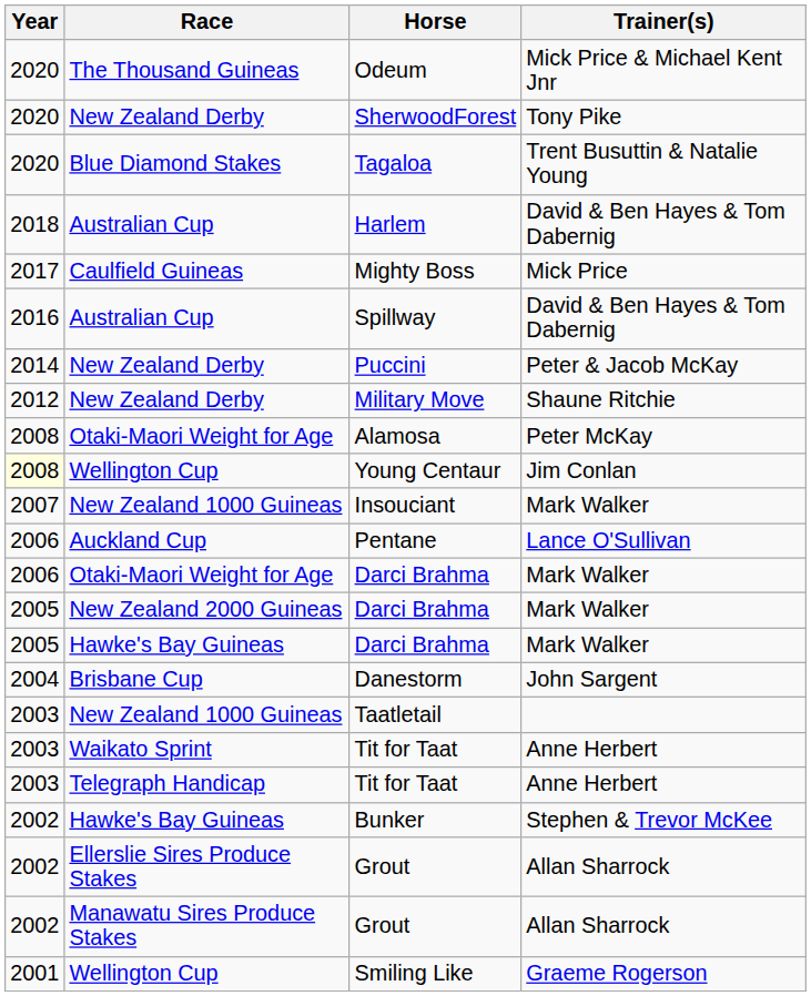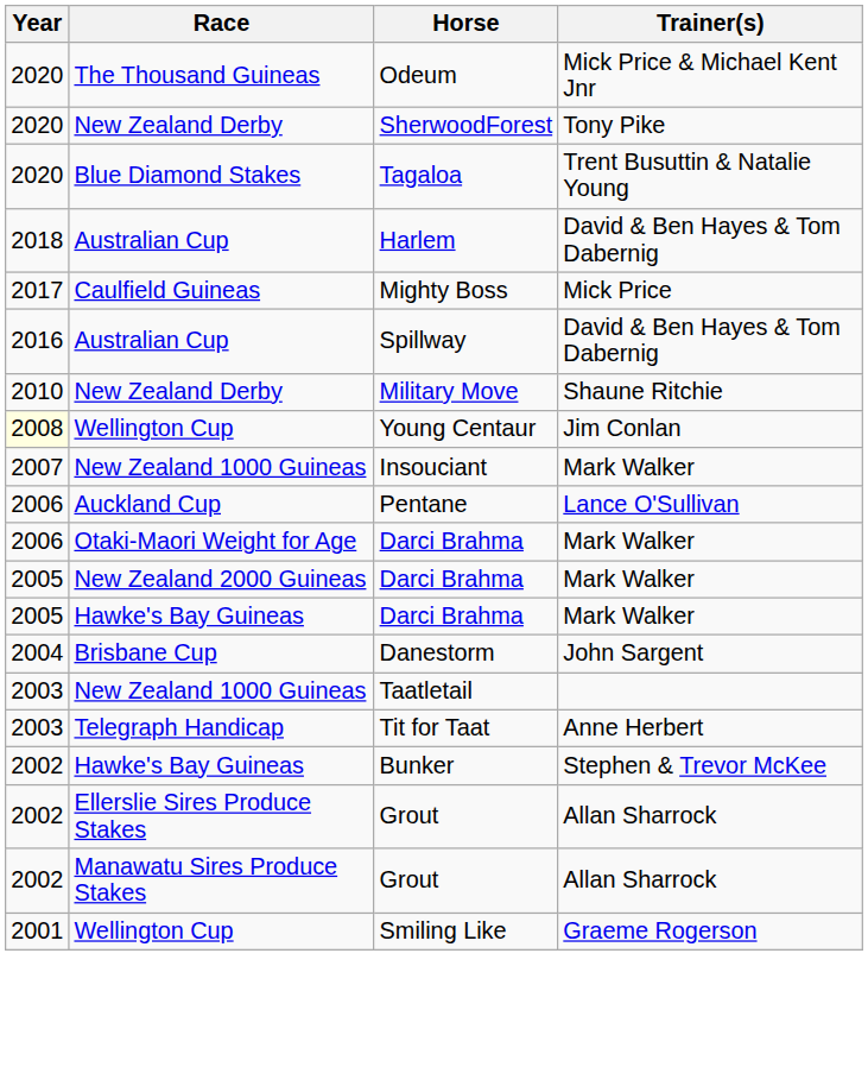 <table class="wikitable sortable">
 <tr>
 <th width="30px">Year<br></th>
 <th width="200px">Race<br></th>
 <th width="70px">Horse<br></th>
 <th width="200px">Trainer(s)<br></th>
 </tr>
 <tr>
 <td>2020</td>
 <td><a href='#'>The Thousand Guineas</a></td>
 <td>Odeum</td>
 <td>Mick Price & Michael Kent Jnr</td>
 </tr>
 <tr>
 <td>2020</td>
 <td><a href='#'>New Zealand Derby</a></td>
 <td><a href='#'> SherwoodForest</a></td>
 <td>Tony Pike</td>
 </tr>
 <tr>
 <td>2020</td>
 <td><a href='#'>Blue Diamond Stakes</a></td>
 <td><a href='#'>Tagaloa</a></td>
 <td>Trent Busuttin & Natalie Young</td>
 </tr>
 <tr>
 <td>2018</td>
 <td><a href='#'>Australian Cup</a></td>
 <td><a href='#'>Harlem</a></td>
 <td>David & Ben Hayes & Tom Dabernig</td>
 </tr>
 <tr>
 <td>2017</td>
 <td><a href='#'>Caulfield Guineas</a></td>
 <td>Mighty Boss</td>
 <td>Mick Price</td>
 </tr>
 <tr>
 <td>2016</td>
 <td><a href='#'>Australian Cup</a></td>
 <td>Spillway</td>
 <td>David & Ben Hayes & Tom Dabernig</td>
 </tr>
 <tr>
-<td>2014</td>
-<td><a href='#'>New Zealand Derby</a></td>
-<td><a href='#'>Puccini</a></td>
-<td>Peter & Jacob McKay</td>
-</tr>
-<tr>
-<td>2012</td>
+<td>2010</td>
 <td><a href='#'>New Zealand Derby</a></td>
 <td><a href='#'>Military Move</a></td>
 <td>Shaune Ritchie</td>
-</tr>
-<tr>
-<td>2008</td>
-<td><a href='#'>Otaki-Maori Weight for Age</a></td>
-<td>Alamosa</td>
-<td>Peter McKay</td>
 </tr>
 <tr>
 <td style="background: lightyellow;">2008</td>
 <td><a href='#'>Wellington Cup</a></td>
 <td>Young Centaur</td>
 <td>Jim Conlan</td>
 </tr>
 <tr>
 <td>2007</td>
 <td><a href='#'>New Zealand 1000 Guineas</a></td>
 <td>Insouciant</td>
 <td>Mark Walker</td>
 </tr>
 <tr>
 <td>2006</td>
 <td><a href='#'>Auckland Cup</a></td>
 <td>Pentane</td>
 <td><a href='#'>Lance O'Sullivan</a></td>
 </tr>
 <tr>
 <td>2006</td>
 <td><a href='#'>Otaki-Maori Weight for Age</a></td>
 <td><a href='#'>Darci Brahma</a></td>
 <td>Mark Walker</td>
 </tr>
 <tr>
 <td>2005</td>
 <td><a href='#'>New Zealand 2000 Guineas</a></td>
 <td><a href='#'>Darci Brahma</a></td>
 <td>Mark Walker</td>
 </tr>
 <tr>
 <td>2005</td>
 <td><a href='#'>Hawke's Bay Guineas</a></td>
 <td><a href='#'>Darci Brahma</a></td>
 <td>Mark Walker</td>
 </tr>
 <tr>
 <td>2004</td>
 <td><a href='#'>Brisbane Cup</a></td>
 <td>Danestorm</td>
 <td>John Sargent</td>
 </tr>
 <tr>
 <td>2003</td>
 <td><a href='#'>New Zealand 1000 Guineas</a></td>
 <td>Taatletail</td>
 <td></td>
 </tr>
 <tr>
 <td>2003</td>
-<td><a href='#'>Waikato Sprint</a></td>
-<td>Tit for Taat</td>
-<td>Anne Herbert</td>
-</tr>
-<tr>
-<td>2003</td>
 <td><a href='#'>Telegraph Handicap</a></td>
 <td>Tit for Taat</td>
 <td>Anne Herbert</td>
 </tr>
 <tr>
 <td>2002</td>
 <td><a href='#'>Hawke's Bay Guineas</a></td>
 <td>Bunker</td>
 <td>Stephen & <a href='#'>Trevor McKee</a></td>
 </tr>
 <tr>
 <td>2002</td>
 <td><a href='#'>Ellerslie Sires Produce Stakes</a></td>
 <td>Grout</td>
 <td>Allan Sharrock</td>
 </tr>
 <tr>
 <td>2002</td>
 <td><a href='#'>Manawatu Sires Produce Stakes</a></td>
 <td>Grout</td>
 <td>Allan Sharrock</td>
 </tr>
 <tr>
 <td>2001</td>
 <td><a href='#'>Wellington Cup</a></td>
 <td>Smiling Like</td>
 <td><a href='#'>Graeme Rogerson</a></td>
 </tr>
 <tr>
 </tr>
 </table>
